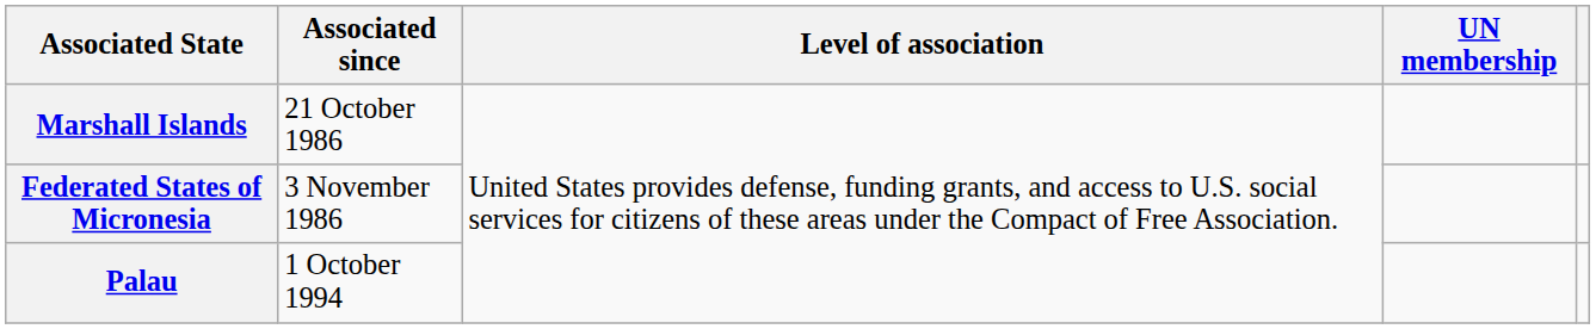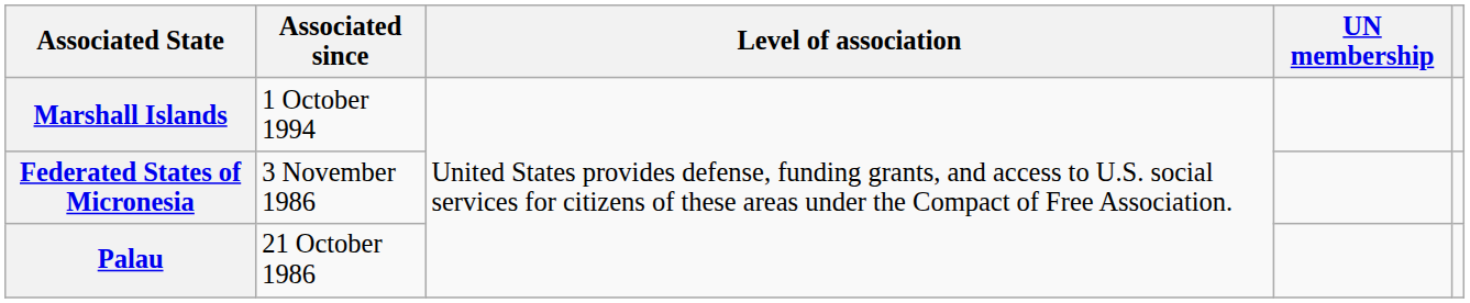 <table class="wikitable sortable plainrowheaders">
 <tr>
 <th scope="col">Associated State</th>
 <th scope="col" data-sort-type="date">Associated since</th>
 <th scope="col" class="unsortable">Level of association</th>
 <th scope="col"><a href='#'>UN membership</a></th>
 <th scope="col"></th>
 </tr>
 <tr>
 <th scope="row"><a href='#'>Marshall Islands</a></th>
-<td>21 October 1986</td>
+<td>1 October 1994</td>
 <td rowspan="3">United States provides defense, funding grants, and access to U.S. social services for citizens of these areas under the Compact of Free Association.</td>
 <td></td>
 <td></td>
 </tr>
 <tr>
 <th scope="row"><a href='#'>Federated States of Micronesia</a></th>
 <td>3 November 1986</td>
 <td></td>
 <td></td>
 </tr>
 <tr>
 <th scope="row"><a href='#'>Palau</a></th>
-<td>1 October 1994</td>
+<td>21 October 1986</td>
 <td></td>
 <td></td>
 </tr>
 </table>
